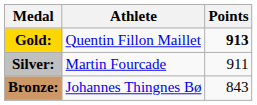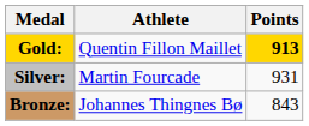 <table class="wikitable">
 <tr>
 <th>Medal</th>
 <th>Athlete</th>
 <th>Points</th>
 </tr>
 <tr>
 <td style="text-align:center;background-color:gold;"><strong>Gold:</strong></td>
 <td> <a href='#'>Quentin Fillon Maillet</a></td>
-<td align="right"><strong>913</strong></td>
+<td align="right" style="background: gold;"><strong>913</strong></td>
 </tr>
 <tr>
 <td style="text-align:center;background-color:silver;"><strong>Silver:</strong></td>
 <td> <a href='#'>Martin Fourcade</a></td>
-<td align="right">911</td>
+<td align="right">931</td>
 </tr>
 <tr>
 <td style="text-align:center;background-color:#CC9966;"><strong>Bronze:</strong></td>
 <td> <a href='#'>Johannes Thingnes Bø</a></td>
 <td align="right">843</td>
 </tr>
 </table>
